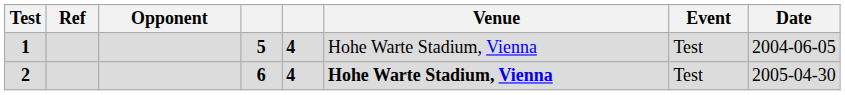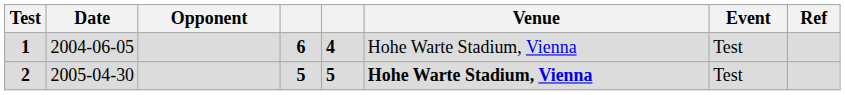 <table class="wikitable sortable">
 <tr>
 <th style="width:5%">Test</th>
-<th>Ref</th>
+<th style="width:11%">Date</th>
 <th style="width:17%">Opponent</th>
 <th style="width:5%"></th>
 <th style="width:5%"></th>
 <th>Venue</th>
 <th>Event</th>
-<th style="width:11%">Date</th>
+<th>Ref</th>
 </tr>
 <tr bgcolor="DCDCDC">
 <td align="center"><strong>1</strong></td>
+<td>2004-06-05</td>
 <td></td>
-<td></td>
-<td align="center"><strong>5</strong></td>
+<td align="center"><strong>6</strong></td>
 <td><strong>4</strong></td>
 <td>Hohe Warte Stadium, <a href='#'>Vienna</a></td>
 <td>Test</td>
-<td>2004-06-05</td>
+<td></td>
 </tr>
 <tr bgcolor="DCDCDC">
 <td align="center"><strong>2</strong></td>
+<td>2005-04-30</td>
 <td></td>
-<td></td>
-<td align="center"><strong>6</strong></td>
-<td><strong>4</strong></td>
+<td align="center"><strong>5</strong></td>
+<td><strong>5</strong></td>
 <td><strong>Hohe Warte Stadium, <a href='#'>Vienna</a></strong></td>
 <td>Test</td>
-<td>2005-04-30</td>
+<td></td>
 </tr>
 </table>
